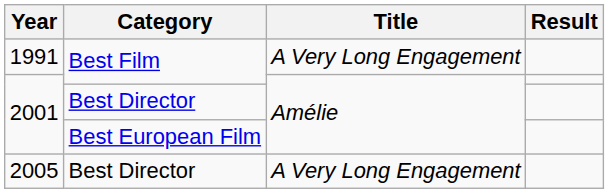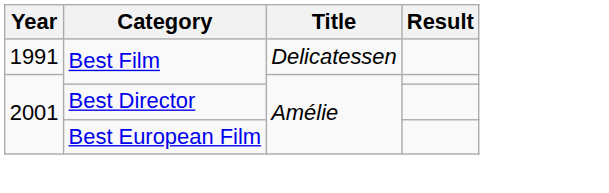 <table class="wikitable">
 <tr>
 <th>Year</th>
 <th>Category</th>
 <th>Title</th>
 <th>Result</th>
 </tr>
 <tr>
 <td>1991</td>
 <td rowspan=2><a href='#'>Best Film</a></td>
-<td><em>A Very Long Engagement</em></td>
+<td><em>Delicatessen</em></td>
 <td></td>
 </tr>
 <tr>
 <td rowspan=3>2001</td>
 <td rowspan=3><em>Amélie</em></td>
 <td></td>
 </tr>
 <tr>
 <td><a href='#'>Best Director</a></td>
 <td></td>
 </tr>
 <tr>
 <td><a href='#'>Best European Film</a></td>
 <td></td>
 </tr>
-<tr>
-<td>2005</td>
-<td>Best Director</td>
-<td><em>A Very Long Engagement</em></td>
-<td></td>
-</tr>
 </table>
